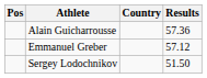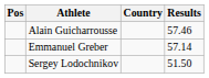 <table class="wikitable">
 <tr>
 <th>Pos</th>
 <th>Athlete</th>
 <th>Country</th>
 <th>Results</th>
 </tr>
 <tr>
 <td align="center"></td>
 <td>Alain Guicharrousse</td>
 <td></td>
-<td>57.36</td>
+<td>57.46</td>
 </tr>
 <tr>
 <td align="center"></td>
 <td>Emmanuel Greber</td>
 <td></td>
-<td>57.12</td>
+<td>57.14</td>
 </tr>
 <tr>
 <td align="center"></td>
 <td>Sergey Lodochnikov</td>
 <td></td>
 <td>51.50</td>
 </tr>
 </table>
